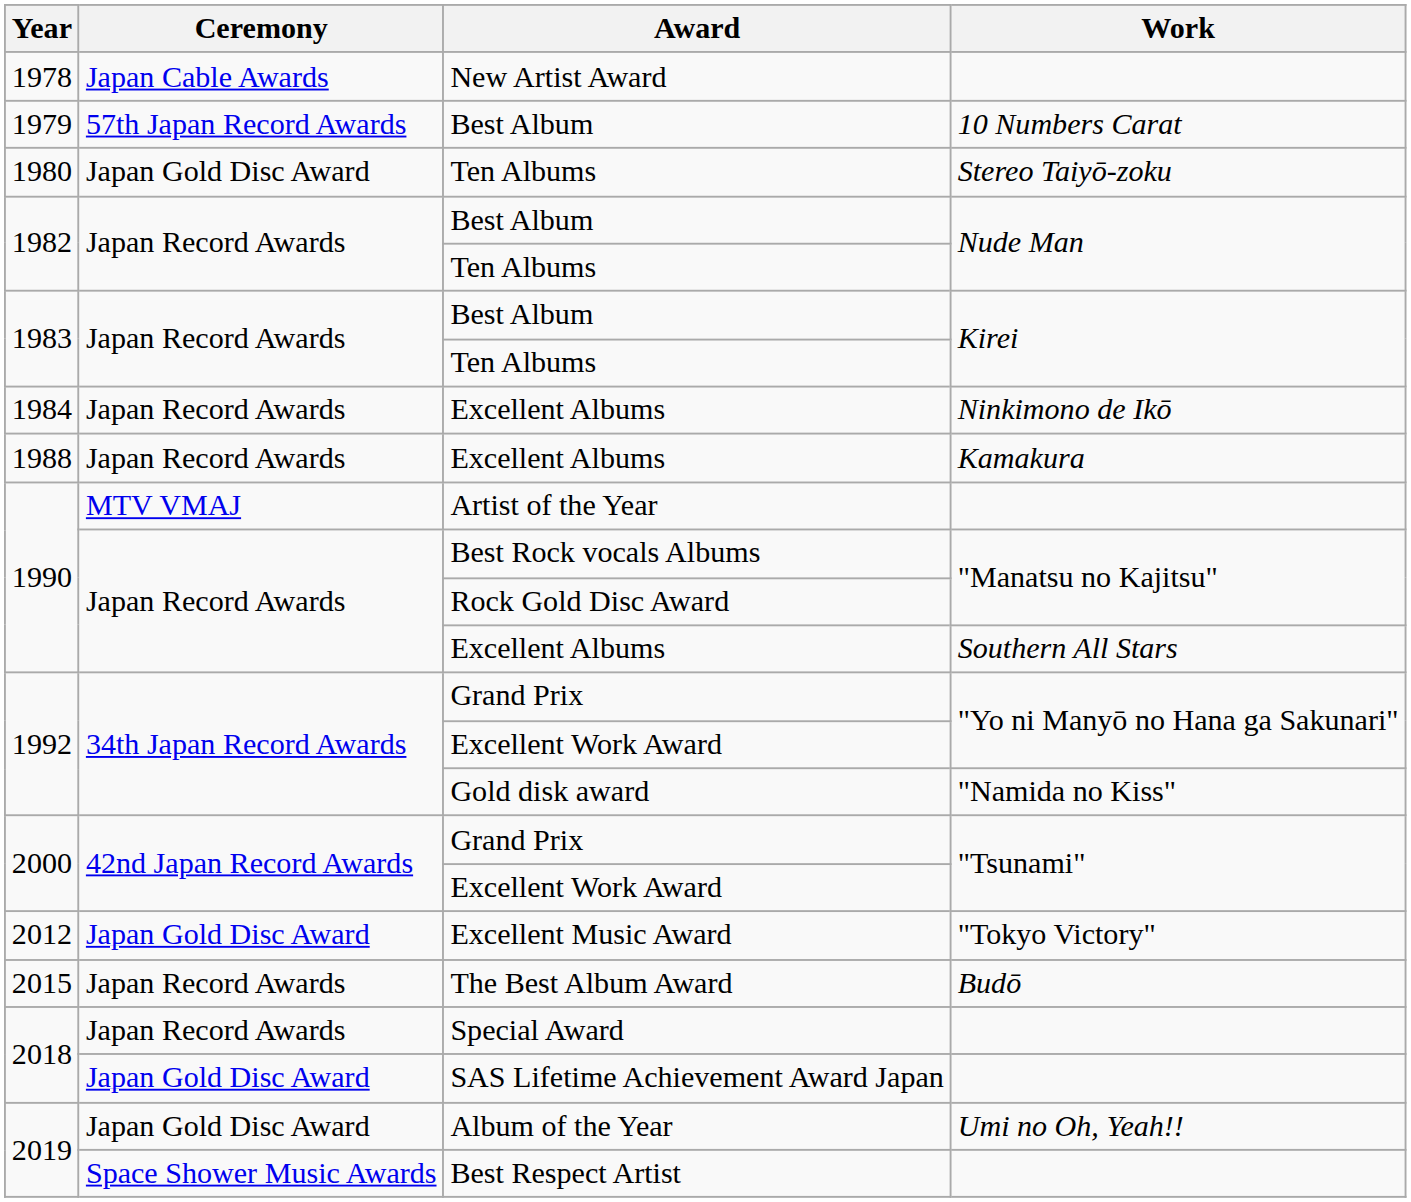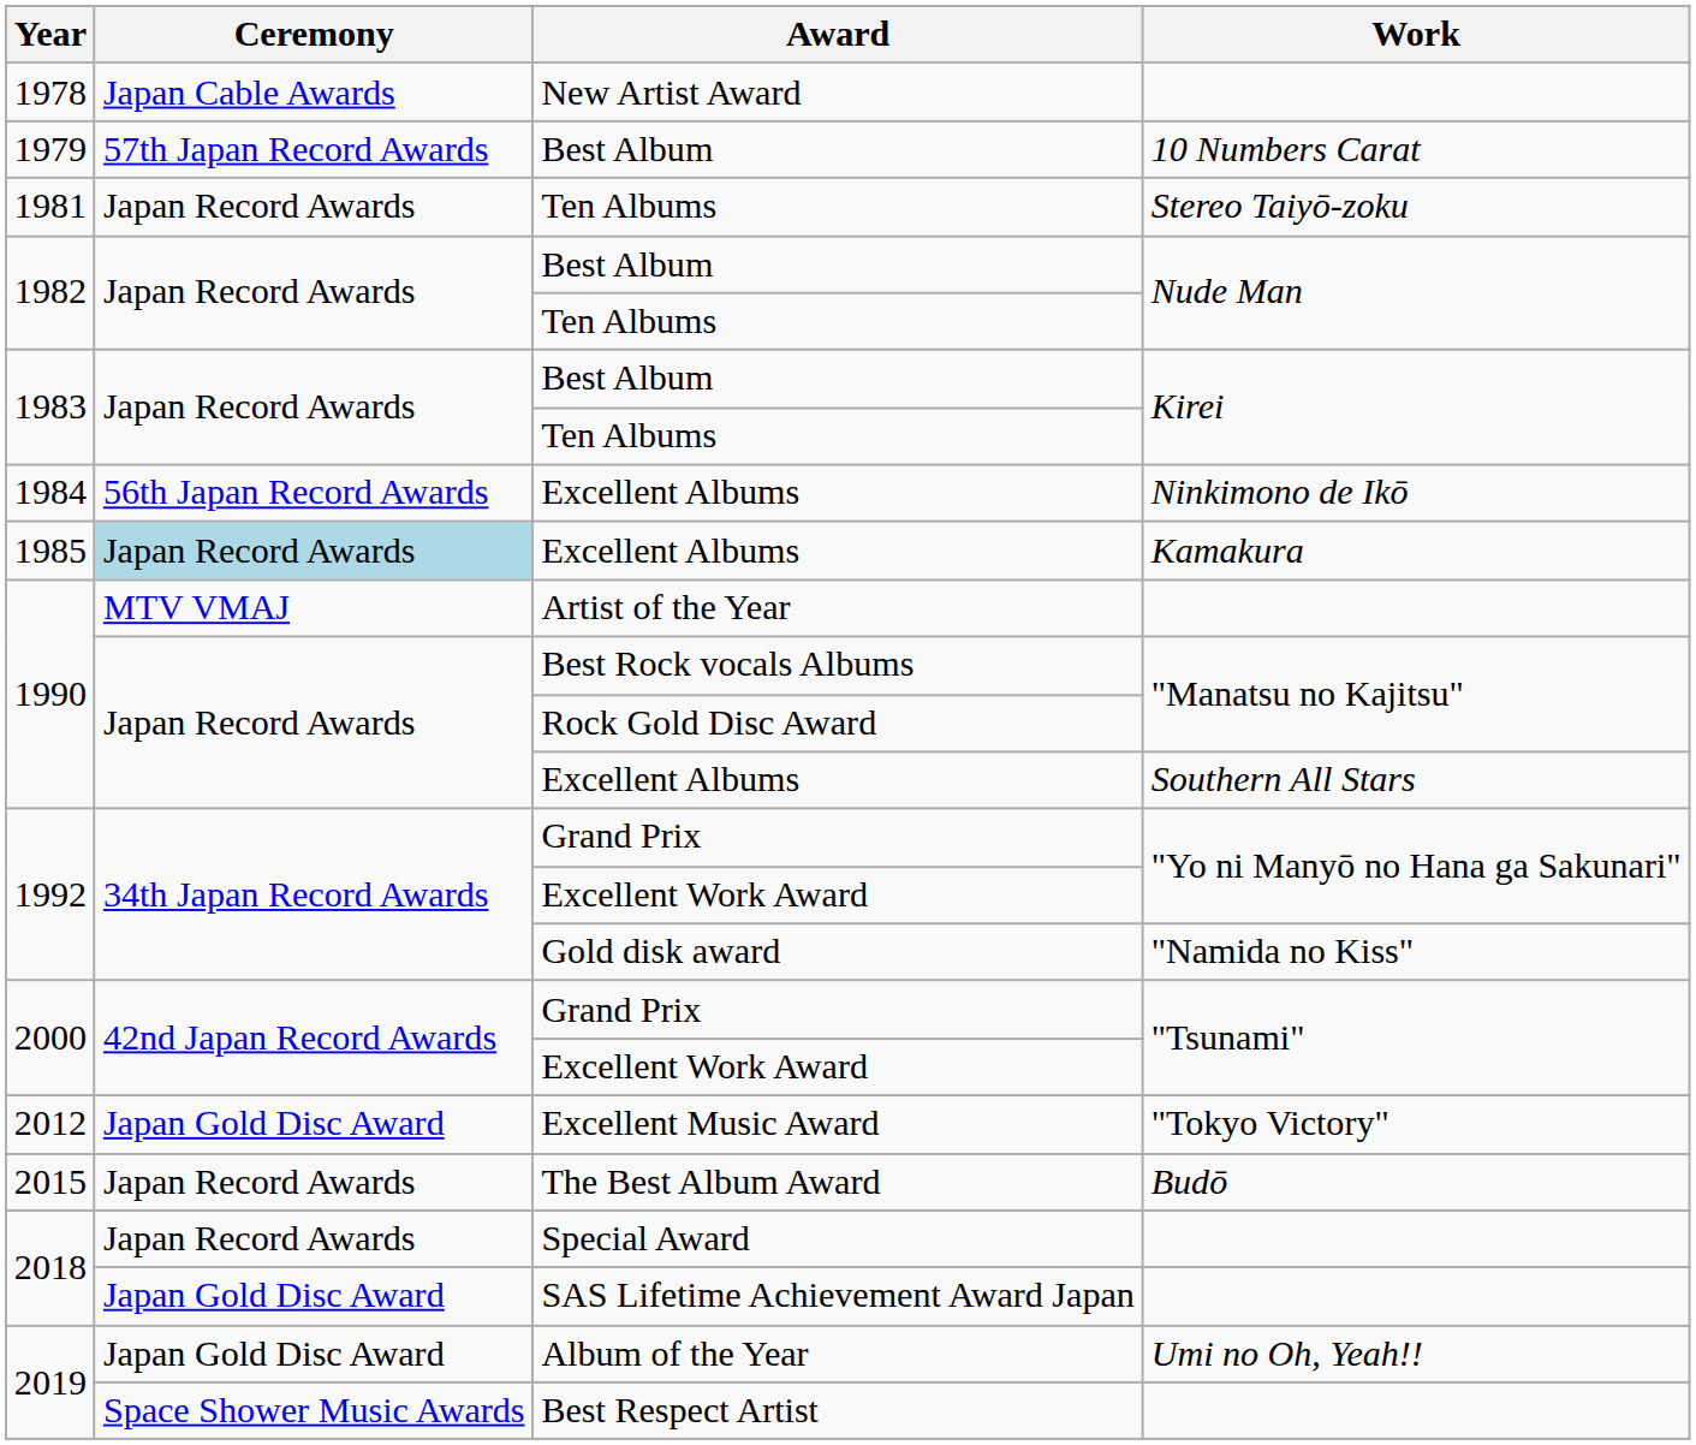 <table class="wikitable">
 <tr>
 <th>Year</th>
 <th>Ceremony</th>
 <th>Award</th>
 <th>Work</th>
 </tr>
 <tr>
 <td>1978</td>
 <td><a href='#'>Japan Cable Awards</a></td>
 <td>New Artist Award</td>
 <td></td>
 </tr>
 <tr>
 <td>1979</td>
 <td><a href='#'>57th Japan Record Awards</a></td>
 <td>Best Album</td>
 <td><em>10 Numbers Carat</em></td>
 </tr>
 <tr>
-<td>1980</td>
-<td>Japan Gold Disc Award</td>
+<td>1981</td>
+<td>Japan Record Awards</td>
 <td>Ten Albums</td>
 <td><em>Stereo Taiyō-zoku</em></td>
 </tr>
 <tr>
 <td rowspan="2">1982</td>
 <td rowspan="2">Japan Record Awards</td>
 <td>Best Album</td>
 <td rowspan="2"><em>Nude Man</em></td>
 </tr>
 <tr>
 <td>Ten Albums</td>
 </tr>
 <tr>
 <td rowspan="2">1983</td>
 <td rowspan="2">Japan Record Awards</td>
 <td>Best Album</td>
 <td rowspan="2"><em>Kirei</em></td>
 </tr>
 <tr>
 <td>Ten Albums</td>
 </tr>
 <tr>
 <td>1984</td>
-<td>Japan Record Awards</td>
+<td><a href='#'>56th Japan Record Awards</a></td>
 <td>Excellent Albums</td>
 <td><em>Ninkimono de Ikō</em></td>
 </tr>
 <tr>
-<td>1988</td>
-<td>Japan Record Awards</td>
+<td>1985</td>
+<td style="background: lightblue;">Japan Record Awards</td>
 <td>Excellent Albums</td>
 <td><em>Kamakura</em></td>
 </tr>
 <tr>
 <td rowspan="4">1990</td>
 <td><a href='#'>MTV VMAJ</a></td>
 <td>Artist of the Year</td>
 <td></td>
 </tr>
 <tr>
 <td rowspan="3">Japan Record Awards</td>
 <td>Best Rock vocals Albums</td>
 <td rowspan="2">"Manatsu no Kajitsu"</td>
 </tr>
 <tr>
 <td>Rock Gold Disc Award</td>
 </tr>
 <tr>
 <td>Excellent Albums</td>
 <td><em>Southern All Stars</em></td>
 </tr>
 <tr>
 <td rowspan="3">1992</td>
 <td rowspan="3"><a href='#'>34th Japan Record Awards</a></td>
 <td>Grand Prix</td>
 <td rowspan="2">"Yo ni Manyō no Hana ga Sakunari"</td>
 </tr>
 <tr>
 <td>Excellent Work Award</td>
 </tr>
 <tr>
 <td>Gold disk award</td>
 <td>"Namida no Kiss"</td>
 </tr>
 <tr>
 <td rowspan="2">2000</td>
 <td rowspan="2"><a href='#'>42nd Japan Record Awards</a></td>
 <td>Grand Prix</td>
 <td rowspan="2">"Tsunami"</td>
 </tr>
 <tr>
 <td>Excellent Work Award</td>
 </tr>
 <tr>
 <td>2012</td>
 <td><a href='#'>Japan Gold Disc Award</a></td>
 <td>Excellent Music Award</td>
 <td>"Tokyo Victory"</td>
 </tr>
 <tr>
 <td>2015</td>
 <td>Japan Record Awards</td>
 <td>The Best Album Award</td>
 <td><em>Budō</em></td>
 </tr>
 <tr>
 <td rowspan="2">2018</td>
 <td>Japan Record Awards</td>
 <td>Special Award</td>
 <td></td>
 </tr>
 <tr>
 <td><a href='#'>Japan Gold Disc Award</a></td>
 <td>SAS Lifetime Achievement Award Japan</td>
 <td></td>
 </tr>
 <tr>
 <td rowspan="2">2019</td>
 <td>Japan Gold Disc Award</td>
 <td>Album of the Year</td>
 <td><em>Umi no Oh, Yeah!!</em></td>
 </tr>
 <tr>
 <td><a href='#'>Space Shower Music Awards</a></td>
 <td>Best Respect Artist</td>
 <td></td>
 </tr>
 </table>
